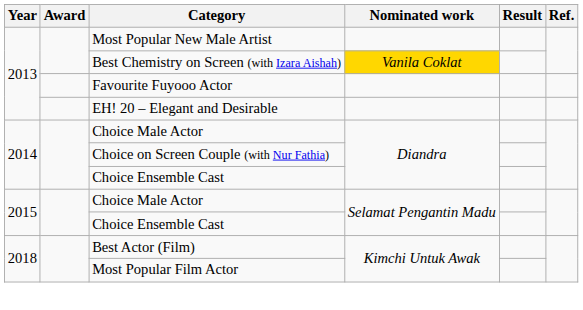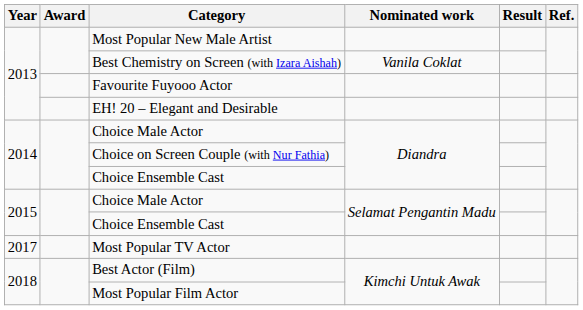 <table class="wikitable">
 <tr>
 <th>Year</th>
 <th>Award</th>
 <th>Category</th>
 <th>Nominated work</th>
 <th>Result</th>
 <th>Ref.</th>
 </tr>
 <tr>
 <td rowspan="4">2013</td>
 <td rowspan="2"></td>
 <td>Most Popular New Male Artist</td>
 <td></td>
 <td></td>
 <td rowspan="2"></td>
 </tr>
 <tr>
 <td>Best Chemistry on Screen <small>(with <a href='#'>Izara Aishah</a>)</small></td>
-<td style="background: gold; text-align:center"><em>Vanila Coklat</em></td>
+<td style="text-align:center"><em>Vanila Coklat</em></td>
 <td></td>
 </tr>
 <tr>
 <td></td>
 <td>Favourite Fuyooo Actor</td>
 <td></td>
 <td></td>
 <td></td>
 </tr>
 <tr>
 <td></td>
 <td>EH! 20 – Elegant and Desirable</td>
 <td></td>
 <td></td>
 <td></td>
 </tr>
 <tr>
 <td rowspan="3">2014</td>
 <td rowspan="3"></td>
 <td>Choice Male Actor</td>
 <td rowspan="3" style="text-align:center"><em>Diandra</em></td>
 <td></td>
 <td rowspan="3"></td>
 </tr>
 <tr>
 <td>Choice on Screen Couple <small>(with <a href='#'>Nur Fathia</a>)</small></td>
 <td></td>
 </tr>
 <tr>
 <td>Choice Ensemble Cast</td>
 <td></td>
 </tr>
 <tr>
 <td rowspan="2">2015</td>
 <td rowspan="2"></td>
 <td>Choice Male Actor</td>
 <td rowspan="2" style="text-align:center"><em>Selamat Pengantin Madu</em></td>
 <td></td>
 <td rowspan="2"></td>
 </tr>
 <tr>
 <td>Choice Ensemble Cast</td>
 <td></td>
 </tr>
 <tr>
+<td>2017</td>
+<td></td>
+<td>Most Popular TV Actor</td>
+<td></td>
+<td></td>
+<td></td>
+</tr>
+<tr>
 <td rowspan="2">2018</td>
 <td rowspan="2"></td>
 <td>Best Actor (Film)</td>
 <td rowspan="2" style="text-align:center"><em>Kimchi Untuk Awak</em></td>
 <td></td>
 <td rowspan="2"></td>
 </tr>
 <tr>
 <td>Most Popular Film Actor</td>
 <td></td>
 </tr>
 </table>
